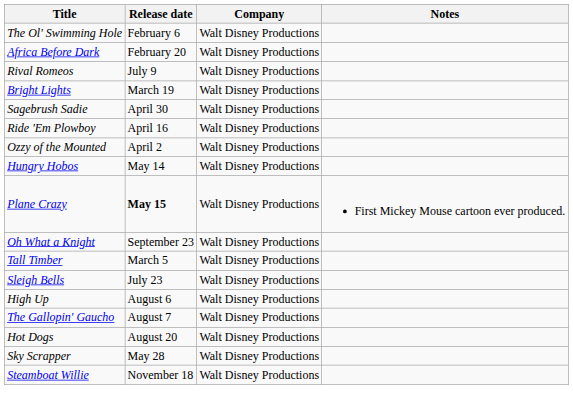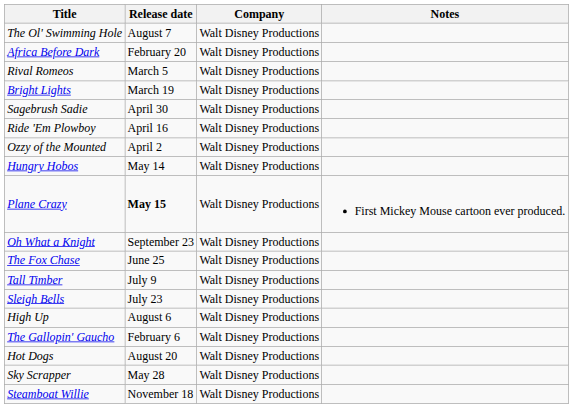 <table class="wikitable">
 <tr>
 <th>Title</th>
 <th>Release date</th>
 <th>Company</th>
 <th>Notes</th>
 </tr>
 <tr>
 <td><em>The Ol' Swimming Hole</em></td>
-<td>February 6</td>
+<td>August 7</td>
 <td>Walt Disney Productions</td>
 <td></td>
 </tr>
 <tr>
 <td><em><a href='#'>Africa Before Dark</a></em></td>
 <td>February 20</td>
 <td>Walt Disney Productions</td>
 <td></td>
 </tr>
 <tr>
 <td><em>Rival Romeos</em></td>
-<td>July 9</td>
+<td>March 5</td>
 <td>Walt Disney Productions</td>
 <td></td>
 </tr>
 <tr>
 <td><em><a href='#'>Bright Lights</a></em></td>
 <td>March 19</td>
 <td>Walt Disney Productions</td>
 <td></td>
 </tr>
 <tr>
 <td><em>Sagebrush Sadie</em></td>
 <td>April 30</td>
 <td>Walt Disney Productions</td>
 <td></td>
 </tr>
 <tr>
 <td><em>Ride 'Em Plowboy</em></td>
 <td>April 16</td>
 <td>Walt Disney Productions</td>
 <td></td>
 </tr>
 <tr>
 <td><em>Ozzy of the Mounted</em></td>
 <td>April 2</td>
 <td>Walt Disney Productions</td>
 <td></td>
 </tr>
 <tr>
 <td><em><a href='#'>Hungry Hobos</a></em></td>
 <td>May 14</td>
 <td>Walt Disney Productions</td>
 <td></td>
 </tr>
 <tr>
 <td><em><a href='#'>Plane Crazy</a></em></td>
 <td><strong>May 15</strong></td>
 <td>Walt Disney Productions</td>
 <td><br><ul><li>First Mickey Mouse cartoon ever produced.</li></ul></td>
 </tr>
 <tr>
 <td><em><a href='#'>Oh What a Knight</a></em></td>
 <td>September 23</td>
 <td>Walt Disney Productions</td>
 <td></td>
 </tr>
 <tr>
+<td><em><a href='#'>The Fox Chase</a></em></td>
+<td>June 25</td>
+<td>Walt Disney Productions</td>
+<td></td>
+</tr>
+<tr>
 <td><em><a href='#'>Tall Timber</a></em></td>
-<td>March 5</td>
+<td>July 9</td>
 <td>Walt Disney Productions</td>
 <td></td>
 </tr>
 <tr>
 <td><em><a href='#'>Sleigh Bells</a></em></td>
 <td>July 23</td>
 <td>Walt Disney Productions</td>
 <td></td>
 </tr>
 <tr>
 <td><em>High Up</em></td>
 <td>August 6</td>
 <td>Walt Disney Productions</td>
 <td></td>
 </tr>
 <tr>
 <td><em><a href='#'>The Gallopin' Gaucho</a></em></td>
-<td>August 7</td>
+<td>February 6</td>
 <td>Walt Disney Productions</td>
 <td></td>
 </tr>
 <tr>
 <td><em>Hot Dogs</em></td>
 <td>August 20</td>
 <td>Walt Disney Productions</td>
 <td></td>
 </tr>
 <tr>
 <td><em>Sky Scrapper</em></td>
 <td>May 28</td>
 <td>Walt Disney Productions</td>
 <td></td>
 </tr>
 <tr>
 <td><em><a href='#'>Steamboat Willie</a></em></td>
 <td>November 18</td>
 <td>Walt Disney Productions</td>
 <td></td>
 </tr>
 </table>
